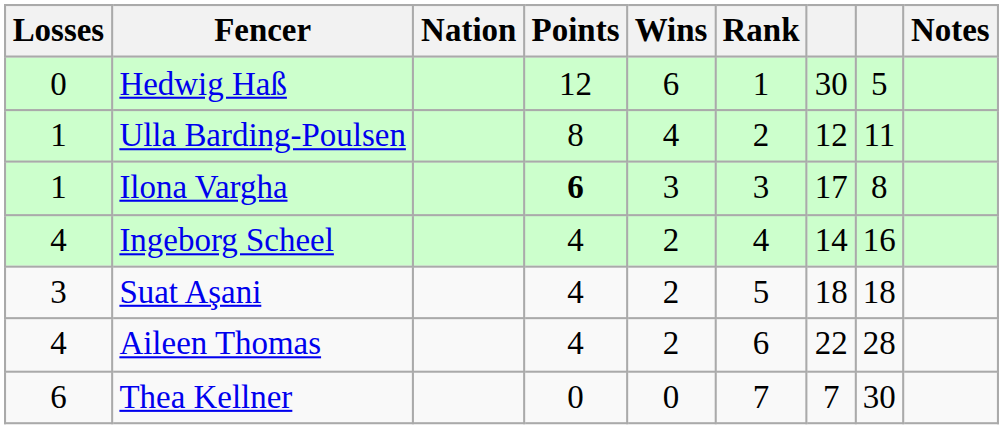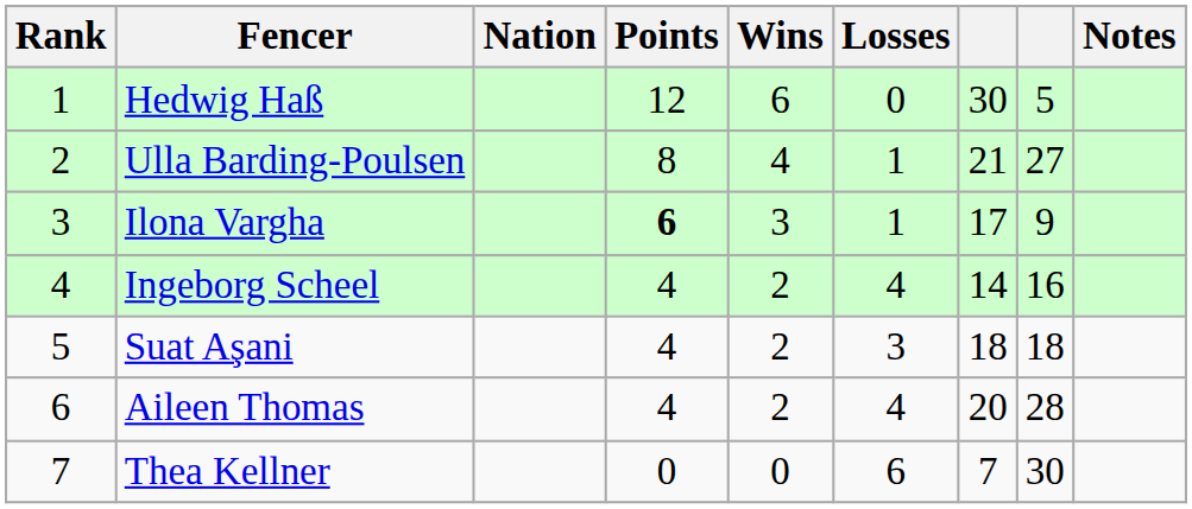 <table class="wikitable sortable" style="text-align: center;">
 <tr>
-<th>Losses</th>
+<th>Rank</th>
 <th>Fencer</th>
 <th>Nation</th>
 <th>Points</th>
 <th>Wins</th>
-<th>Rank</th>
+<th>Losses</th>
 <th></th>
 <th></th>
 <th>Notes</th>
 </tr>
 <tr style="background:#cfc;">
-<td>0</td>
+<td>1</td>
 <td align=left><a href='#'>Hedwig Haß</a></td>
 <td align=left></td>
 <td>12</td>
 <td>6</td>
-<td>1</td>
+<td>0</td>
 <td>30</td>
 <td>5</td>
 <td></td>
 </tr>
 <tr style="background:#cfc;">
-<td>1</td>
+<td>2</td>
 <td align=left><a href='#'>Ulla Barding-Poulsen</a></td>
 <td align=left></td>
 <td>8</td>
 <td>4</td>
-<td>2</td>
-<td>12</td>
-<td>11</td>
+<td>1</td>
+<td>21</td>
+<td>27</td>
 <td></td>
 </tr>
 <tr style="background:#cfc;">
-<td>1</td>
+<td>3</td>
 <td align=left><a href='#'>Ilona Vargha</a></td>
 <td align=left></td>
 <td><strong>6</strong></td>
 <td>3</td>
-<td>3</td>
+<td>1</td>
 <td>17</td>
-<td>8</td>
+<td>9</td>
 <td></td>
 </tr>
 <tr style="background:#cfc;">
 <td>4</td>
 <td align=left><a href='#'>Ingeborg Scheel</a></td>
 <td align=left></td>
 <td>4</td>
 <td>2</td>
 <td>4</td>
 <td>14</td>
 <td>16</td>
 <td></td>
 </tr>
 <tr>
-<td>3</td>
+<td>5</td>
 <td align=left><a href='#'>Suat Aşani</a></td>
 <td align=left></td>
 <td>4</td>
 <td>2</td>
-<td>5</td>
+<td>3</td>
 <td>18</td>
 <td>18</td>
 <td></td>
 </tr>
 <tr>
-<td>4</td>
+<td>6</td>
 <td align=left><a href='#'>Aileen Thomas</a></td>
 <td align=left></td>
 <td>4</td>
 <td>2</td>
-<td>6</td>
-<td>22</td>
+<td>4</td>
+<td>20</td>
 <td>28</td>
 <td></td>
 </tr>
 <tr>
-<td>6</td>
+<td>7</td>
 <td align=left><a href='#'>Thea Kellner</a></td>
 <td align=left></td>
 <td>0</td>
 <td>0</td>
-<td>7</td>
+<td>6</td>
 <td>7</td>
 <td>30</td>
 <td></td>
 </tr>
 </table>
